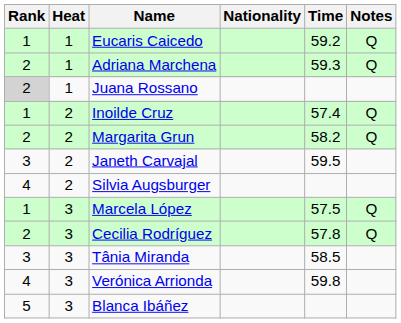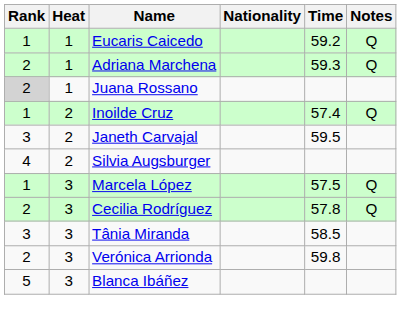 <table class="wikitable sortable" style="text-align:center">
 <tr>
 <th>Rank</th>
 <th>Heat</th>
 <th>Name</th>
 <th>Nationality</th>
 <th>Time</th>
 <th>Notes</th>
 </tr>
 <tr bgcolor=ccffcc>
 <td>1</td>
 <td>1</td>
 <td align=left><a href='#'>Eucaris Caicedo</a></td>
 <td align=left></td>
 <td>59.2</td>
 <td>Q</td>
 </tr>
 <tr bgcolor=ccffcc>
 <td>2</td>
 <td>1</td>
 <td align=left><a href='#'>Adriana Marchena</a></td>
 <td align=left></td>
 <td>59.3</td>
 <td>Q</td>
 </tr>
 <tr>
 <td style="background: lightgrey;">2</td>
 <td>1</td>
 <td align=left><a href='#'>Juana Rossano</a></td>
 <td align=left></td>
 <td></td>
 <td></td>
 </tr>
 <tr bgcolor=ccffcc>
 <td>1</td>
 <td>2</td>
 <td align=left><a href='#'>Inoilde Cruz</a></td>
 <td align=left></td>
 <td>57.4</td>
-<td>Q</td>
-</tr>
-<tr bgcolor=ccffcc>
-<td>2</td>
-<td>2</td>
-<td align=left><a href='#'>Margarita Grun</a></td>
-<td align=left></td>
-<td>58.2</td>
 <td>Q</td>
 </tr>
 <tr>
 <td>3</td>
 <td>2</td>
 <td align=left><a href='#'>Janeth Carvajal</a></td>
 <td align=left></td>
 <td>59.5</td>
 <td></td>
 </tr>
 <tr>
 <td>4</td>
 <td>2</td>
 <td align=left><a href='#'>Silvia Augsburger</a></td>
 <td align=left></td>
 <td></td>
 <td></td>
 </tr>
 <tr bgcolor=ccffcc>
 <td>1</td>
 <td>3</td>
 <td align=left><a href='#'>Marcela López</a></td>
 <td align=left></td>
 <td>57.5</td>
 <td>Q</td>
 </tr>
 <tr bgcolor=ccffcc>
 <td>2</td>
 <td>3</td>
 <td align=left><a href='#'>Cecilia Rodríguez</a></td>
 <td align=left></td>
 <td>57.8</td>
 <td>Q</td>
 </tr>
 <tr>
 <td>3</td>
 <td>3</td>
 <td align=left><a href='#'>Tânia Miranda</a></td>
 <td align=left></td>
 <td>58.5</td>
 <td></td>
 </tr>
 <tr>
-<td>4</td>
+<td>2</td>
 <td>3</td>
 <td align=left><a href='#'>Verónica Arrionda</a></td>
 <td align=left></td>
 <td>59.8</td>
 <td></td>
 </tr>
 <tr>
 <td>5</td>
 <td>3</td>
 <td align=left><a href='#'>Blanca Ibáñez</a></td>
 <td align=left></td>
 <td></td>
 <td></td>
 </tr>
 </table>
